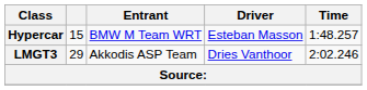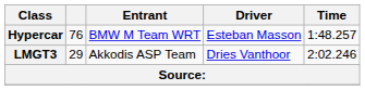 <table class="wikitable" style="font-size:90%;">
 <tr>
 <th>Class</th>
 <th></th>
 <th>Entrant</th>
 <th>Driver</th>
 <th>Time</th>
 </tr>
 <tr>
 <th>Hypercar</th>
-<td style="text-align:center;">15</td>
+<td style="text-align:center;">76</td>
 <td> <a href='#'>BMW M Team WRT</a></td>
 <td> <a href='#'>Esteban Masson</a></td>
 <td>1:48.257</td>
 </tr>
 <tr>
 <th>LMGT3</th>
 <td style="text-align:center;">29</td>
 <td> Akkodis ASP Team</td>
 <td> <a href='#'>Dries Vanthoor</a></td>
 <td>2:02.246</td>
 </tr>
 <tr>
 <th colspan="6">Source:</th>
 </tr>
 <tr>
 </tr>
 </table>
